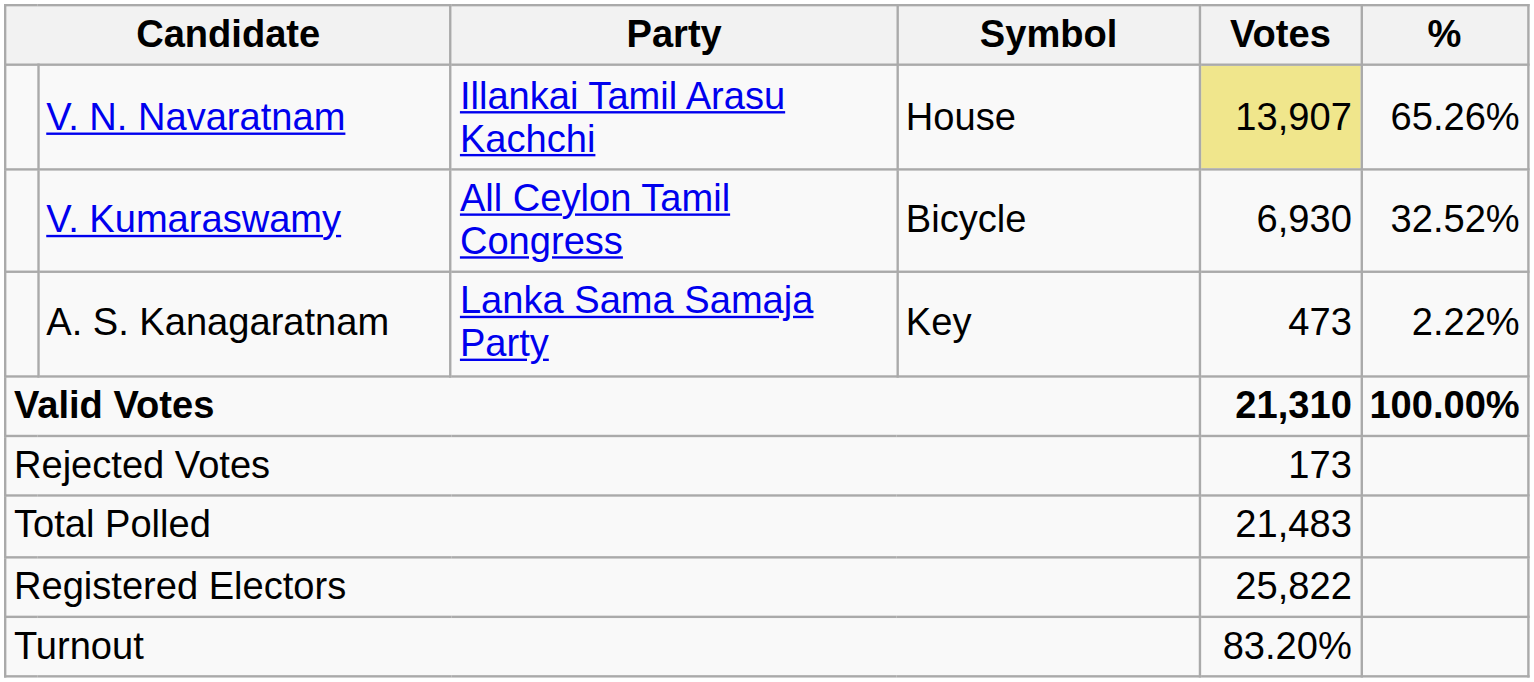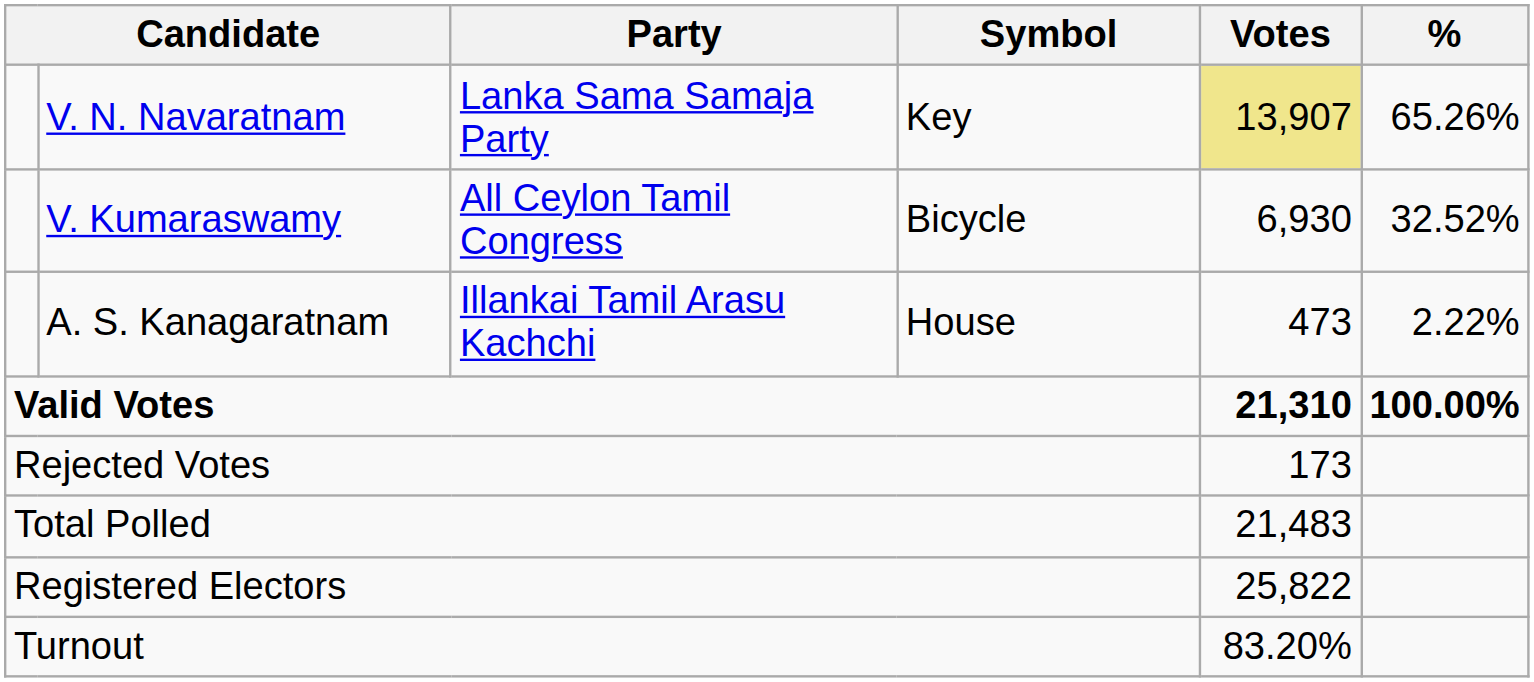 <table class="wikitable" border="1" style="text-align:right;">
 <tr>
 <th align=left colspan=2 width="180">Candidate</th>
 <th align=left width="180">Party</th>
 <th align=left width="120">Symbol</th>
 <th align=left width="60">Votes</th>
 <th align=left width="60">%</th>
 </tr>
 <tr>
 <td bgcolor=> </td>
 <td align=left><a href='#'>V. N. Navaratnam</a></td>
-<td align=left><a href='#'>Illankai Tamil Arasu Kachchi</a></td>
-<td align=left>House</td>
+<td align=left><a href='#'>Lanka Sama Samaja Party</a></td>
+<td align=left>Key</td>
 <td style="background: khaki;">13,907</td>
 <td>65.26%</td>
 </tr>
 <tr>
 <td bgcolor=> </td>
 <td align=left><a href='#'>V. Kumaraswamy</a></td>
 <td align=left><a href='#'>All Ceylon Tamil Congress</a></td>
 <td align=left>Bicycle</td>
 <td>6,930</td>
 <td>32.52%</td>
 </tr>
 <tr>
 <td bgcolor=> </td>
 <td align=left>A. S. Kanagaratnam</td>
-<td align=left><a href='#'>Lanka Sama Samaja Party</a></td>
-<td align=left>Key</td>
+<td align=left><a href='#'>Illankai Tamil Arasu Kachchi</a></td>
+<td align=left>House</td>
 <td>473</td>
 <td>2.22%</td>
 </tr>
 <tr>
 <td align=left colspan=4><strong>Valid Votes</strong></td>
 <td><strong>21,310</strong></td>
 <td><strong>100.00%</strong></td>
 </tr>
 <tr>
 <td align=left colspan=4>Rejected Votes</td>
 <td>173</td>
 <td></td>
 </tr>
 <tr>
 <td align=left colspan=4>Total Polled</td>
 <td>21,483</td>
 <td></td>
 </tr>
 <tr>
 <td align=left colspan=4>Registered Electors</td>
 <td>25,822</td>
 <td></td>
 </tr>
 <tr>
 <td align=left colspan=4>Turnout</td>
 <td>83.20%</td>
 </tr>
 </table>
